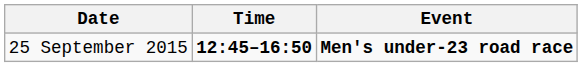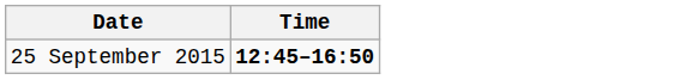 <table class="wikitable">
 <tr>
 <th>Date</th>
 <th>Time</th>
-<th>Event</th>
 </tr>
 <tr>
 <td>25 September 2015</td>
 <td><strong>12:45–16:50</strong></td>
-<td><strong>Men's under-23 road race</strong></td>
 </tr>
 </table>
